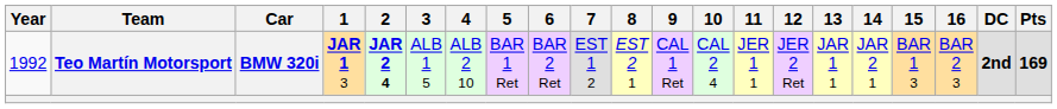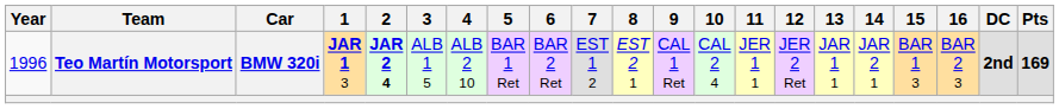 <table class="wikitable" style="text-align:center; font-size:85%">
 <tr>
 <th>Year</th>
 <th>Team</th>
 <th>Car</th>
 <th>1</th>
 <th>2</th>
 <th>3</th>
 <th>4</th>
 <th>5</th>
 <th>6</th>
 <th>7</th>
 <th>8</th>
 <th>9</th>
 <th>10</th>
 <th>11</th>
 <th>12</th>
 <th>13</th>
 <th>14</th>
 <th>15</th>
 <th>16</th>
 <th>DC</th>
 <th>Pts</th>
 </tr>
 <tr>
-<td><a href='#'>1992</a></td>
+<td><a href='#'>1996</a></td>
 <th nowrap><a href='#'>Teo Martín Motorsport</a></th>
 <th nowrap><a href='#'>BMW 320i</a></th>
 <td bgcolor="#FFDF9F"><a href='#'><strong>JAR<br>1</strong></a><br><small>3</small></td>
 <td bgcolor="#DFFFDF"><strong><a href='#'>JAR<br>2</a><br><small>4</small></strong></td>
 <td bgcolor="#DFFFDF"><a href='#'>ALB<br>1</a><br><small>5</small></td>
 <td bgcolor="#DFFFDF"><a href='#'>ALB<br>2</a><br><small>10</small></td>
 <td bgcolor="#EFCFFF"><a href='#'>BAR<br>1</a><br><small>Ret</small></td>
 <td bgcolor="#EFCFFF"><a href='#'>BAR<br>2</a><br><small>Ret</small></td>
 <td bgcolor="#DFDFDF"><a href='#'>EST<br>1</a><br><small>2</small></td>
 <td bgcolor="#FFFFBF"><a href='#'><em>EST<br>2</em></a><br><small>1</small></td>
 <td bgcolor="#EFCFFF"><a href='#'>CAL<br>1</a><br><small>Ret</small></td>
 <td bgcolor="#DFFFDF"><a href='#'>CAL<br>2</a><br><small>4</small></td>
 <td bgcolor="#FFFFBF"><a href='#'>JER<br>1</a><br><small>1</small></td>
 <td bgcolor="#EFCFFF"><a href='#'>JER<br>2</a><br><small>Ret</small></td>
 <td bgcolor="#FFFFBF"><a href='#'>JAR<br>1</a><br><small>1</small></td>
 <td bgcolor="#FFFFBF"><a href='#'>JAR<br>2</a><br><small>1</small></td>
 <td bgcolor="#FFDF9F"><a href='#'>BAR<br>1</a><br><small>3</small></td>
 <td bgcolor="#FFDF9F"><a href='#'>BAR<br>2</a><br><small>3</small></td>
 <td bgcolor="#DFDFDF"><strong>2nd</strong></td>
 <td bgcolor="#DFDFDF"><strong>169</strong></td>
 </tr>
 <tr>
 <th colspan="21"></th>
 </tr>
 </table>
